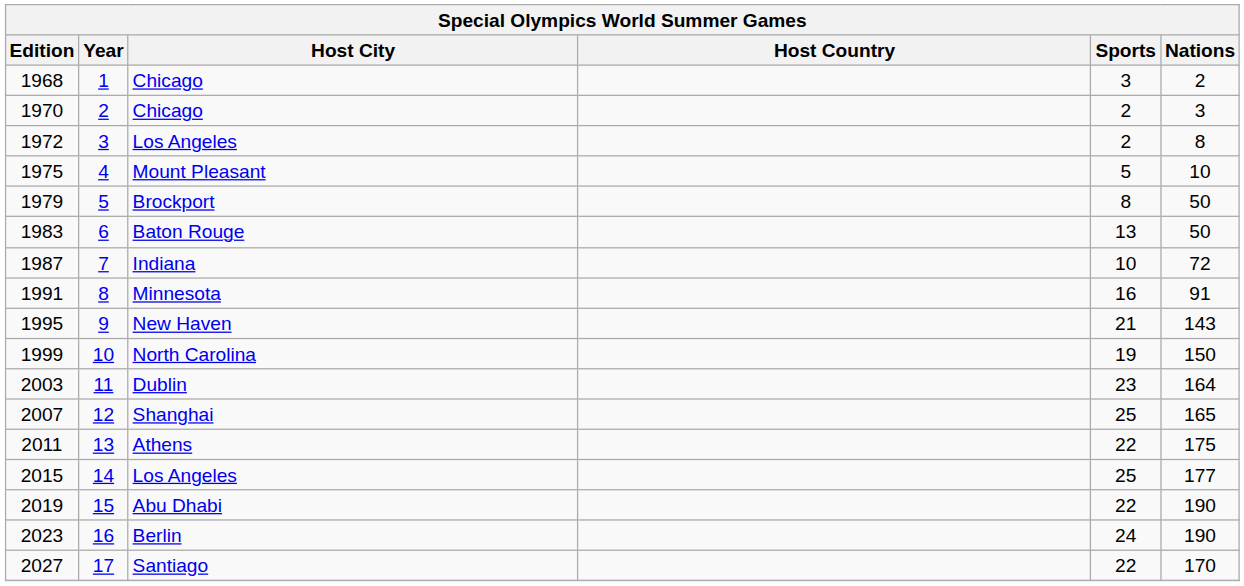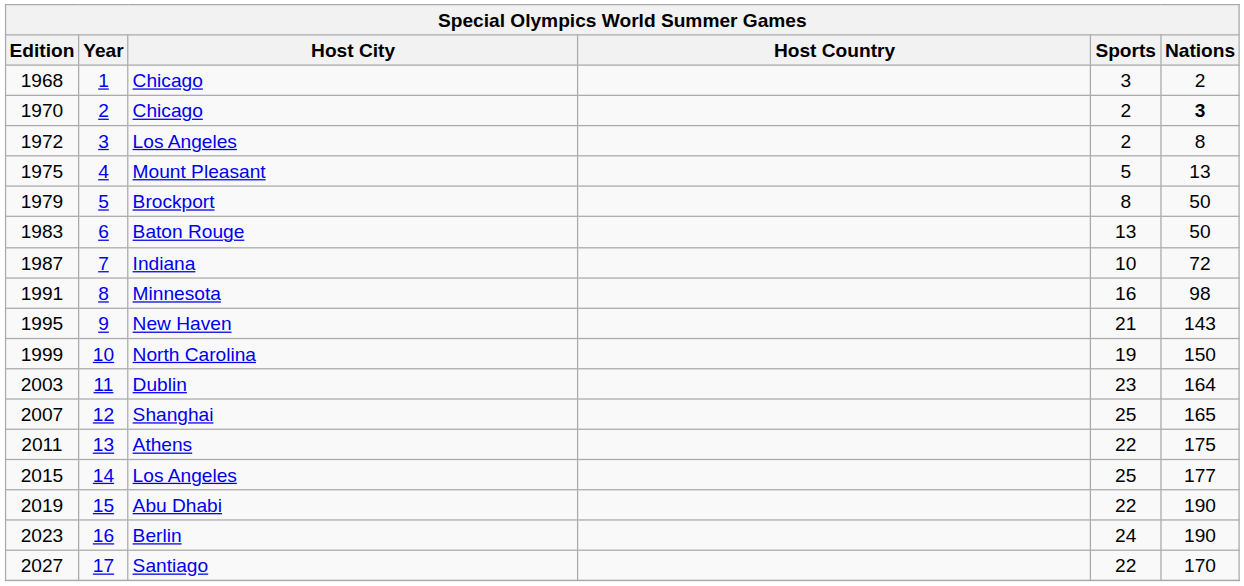 <table class="wikitable sortable" style="font-size: 95%; margin-left:auto; margin-right:auto;">
 <tr>
 <th colspan=7>Special Olympics World Summer Games</th>
 </tr>
 <tr align=center>
 <th width=20>Edition</th>
 <th width=20>Year</th>
 <th width=350>Host City</th>
 <th width=400>Host Country</th>
 <th width=20>Sports</th>
 <th width=20>Nations</th>
 </tr>
 <tr>
 <td align=center>1968</td>
 <td align=center><a href='#'>1</a></td>
 <td align=left><a href='#'>Chicago</a></td>
 <td align=left></td>
 <td align=center>3</td>
 <td align=center>2</td>
 </tr>
 <tr>
 <td align=center>1970</td>
 <td align=center><a href='#'>2</a></td>
 <td align=left><a href='#'>Chicago</a></td>
 <td align=left></td>
 <td align=center>2</td>
-<td align=center>3</td>
+<td align=center><strong>3</strong></td>
 </tr>
 <tr>
 <td align=center>1972</td>
 <td align=center><a href='#'>3</a></td>
 <td align=left><a href='#'>Los Angeles</a></td>
 <td align=left></td>
 <td align=center>2</td>
 <td align=center>8</td>
 </tr>
 <tr>
 <td align=center>1975</td>
 <td align=center><a href='#'>4</a></td>
 <td align=left><a href='#'>Mount Pleasant</a></td>
 <td align=left></td>
 <td align=center>5</td>
-<td align=center>10</td>
+<td align=center>13</td>
 </tr>
 <tr>
 <td align=center>1979</td>
 <td align=center><a href='#'>5</a></td>
 <td align=left><a href='#'>Brockport</a></td>
 <td align=left></td>
 <td align=center>8</td>
 <td align=center>50</td>
 </tr>
 <tr>
 <td align=center>1983</td>
 <td align=center><a href='#'>6</a></td>
 <td align=left><a href='#'>Baton Rouge</a></td>
 <td align=left></td>
 <td align=center>13</td>
 <td align=center>50</td>
 </tr>
 <tr>
 <td align=center>1987</td>
 <td align=center><a href='#'>7</a></td>
 <td align=left><a href='#'>Indiana</a></td>
 <td align=left></td>
 <td align=center>10</td>
 <td align=center>72</td>
 </tr>
 <tr>
 <td align=center>1991</td>
 <td align=center><a href='#'>8</a></td>
 <td align=left><a href='#'>Minnesota</a></td>
 <td align=left></td>
 <td align=center>16</td>
-<td align=center>91</td>
+<td align=center>98</td>
 </tr>
 <tr>
 <td align=center>1995</td>
 <td align=center><a href='#'>9</a></td>
 <td align=left><a href='#'>New Haven</a></td>
 <td align=left></td>
 <td align=center>21</td>
 <td align=center>143</td>
 </tr>
 <tr>
 <td align=center>1999</td>
 <td align=center><a href='#'>10</a></td>
 <td align=left><a href='#'>North Carolina</a></td>
 <td align=left></td>
 <td align=center>19</td>
 <td align=center>150</td>
 </tr>
 <tr>
 <td align=center>2003</td>
 <td align=center><a href='#'>11</a></td>
 <td align=left><a href='#'>Dublin</a></td>
 <td align=left></td>
 <td align=center>23</td>
 <td align=center>164</td>
 </tr>
 <tr>
 <td align=center>2007</td>
 <td align=center><a href='#'>12</a></td>
 <td align=left><a href='#'>Shanghai</a></td>
 <td align=left></td>
 <td align=center>25</td>
 <td align=center>165</td>
 </tr>
 <tr>
 <td align=center>2011</td>
 <td align=center><a href='#'>13</a></td>
 <td align=left><a href='#'>Athens</a></td>
 <td align=left></td>
 <td align=center>22</td>
 <td align=center>175</td>
 </tr>
 <tr>
 <td align=center>2015</td>
 <td align=center><a href='#'>14</a></td>
 <td align=left><a href='#'>Los Angeles</a></td>
 <td align=left></td>
 <td align=center>25</td>
 <td align=center>177</td>
 </tr>
 <tr>
 <td align=center>2019</td>
 <td align=center><a href='#'>15</a></td>
 <td align=left><a href='#'>Abu Dhabi</a></td>
 <td align=left></td>
 <td align=center>22</td>
 <td align=center>190</td>
 </tr>
 <tr>
 <td align=center>2023</td>
 <td align=center><a href='#'>16</a></td>
 <td align=left><a href='#'>Berlin</a></td>
 <td align=left></td>
 <td align=center>24</td>
 <td align=center>190</td>
 </tr>
 <tr>
 <td align=center>2027</td>
 <td align=center><a href='#'>17</a></td>
 <td align=left><a href='#'>Santiago</a></td>
 <td align=left></td>
 <td align=center>22</td>
 <td align=center>170</td>
 </tr>
 <tr>
 </tr>
 </table>
